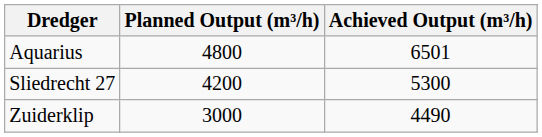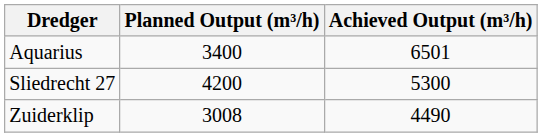 <table class="wikitable">
 <tr>
 <th>Dredger</th>
 <th style="text-align:center;">Planned Output (m³/h)</th>
 <th style="text-align:center;">Achieved Output (m³/h)</th>
 </tr>
 <tr>
 <td>Aquarius</td>
-<td style="text-align:center;">4800</td>
+<td style="text-align:center;">3400</td>
 <td style="text-align:center;">6501</td>
 </tr>
 <tr>
 <td>Sliedrecht 27</td>
 <td style="text-align:center;">4200</td>
 <td style="text-align:center;">5300</td>
 </tr>
 <tr>
 <td>Zuiderklip</td>
-<td style="text-align:center;">3000</td>
+<td style="text-align:center;">3008</td>
 <td style="text-align:center;">4490</td>
 </tr>
 </table>
